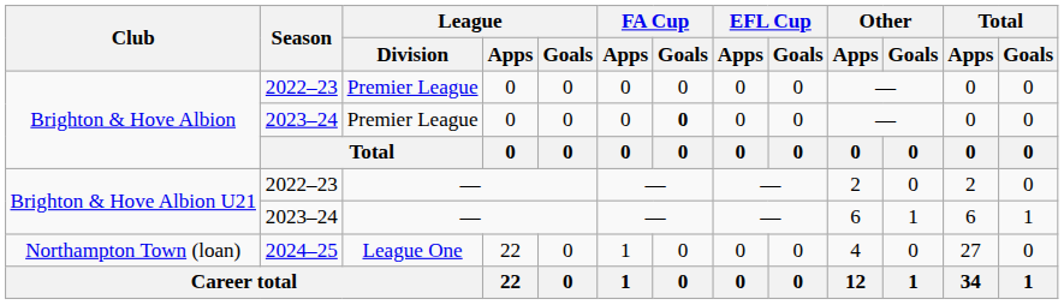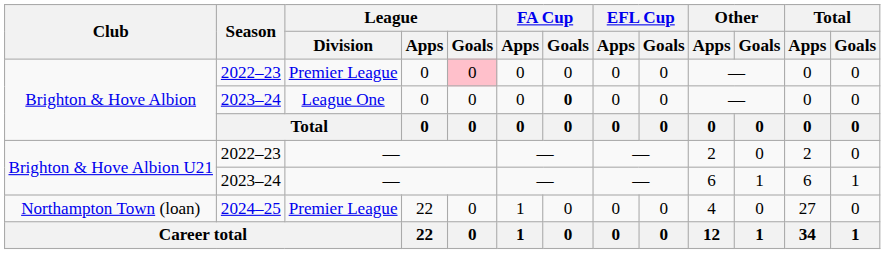 <table class="wikitable" style="text-align:center">
 <tr>
 <th rowspan="2">Club</th>
 <th rowspan="2">Season</th>
 <th colspan="3">League</th>
 <th colspan="2"><a href='#'>FA Cup</a></th>
 <th colspan="2"><a href='#'>EFL Cup</a></th>
 <th colspan="2">Other</th>
 <th colspan="2">Total</th>
 </tr>
 <tr>
 <th>Division</th>
 <th>Apps</th>
 <th>Goals</th>
 <th>Apps</th>
 <th>Goals</th>
 <th>Apps</th>
 <th>Goals</th>
 <th>Apps</th>
 <th>Goals</th>
 <th>Apps</th>
 <th>Goals</th>
 </tr>
 <tr>
 <td rowspan="3"><a href='#'>Brighton & Hove Albion</a></td>
 <td><a href='#'>2022–23</a></td>
 <td><a href='#'>Premier League</a></td>
 <td>0</td>
-<td>0</td>
+<td style="background: pink;">0</td>
 <td>0</td>
 <td>0</td>
 <td>0</td>
 <td>0</td>
 <td colspan="2">—</td>
 <td>0</td>
 <td>0</td>
 </tr>
 <tr>
 <td><a href='#'>2023–24</a></td>
-<td>Premier League</td>
+<td><a href='#'>League One</a></td>
 <td>0</td>
 <td>0</td>
 <td>0</td>
 <td><strong>0</strong></td>
 <td>0</td>
 <td>0</td>
 <td colspan="2">—</td>
 <td>0</td>
 <td>0</td>
 </tr>
 <tr>
 <th colspan=2>Total</th>
 <th>0</th>
 <th>0</th>
 <th>0</th>
 <th>0</th>
 <th>0</th>
 <th>0</th>
 <th>0</th>
 <th>0</th>
 <th>0</th>
 <th>0</th>
 </tr>
 <tr>
 <td rowspan="2"><a href='#'>Brighton & Hove Albion U21</a></td>
 <td>2022–23</td>
 <td colspan="3">—</td>
 <td colspan="2">—</td>
 <td colspan="2">—</td>
 <td>2</td>
 <td>0</td>
 <td>2</td>
 <td>0</td>
 </tr>
 <tr>
 <td>2023–24</td>
 <td colspan="3">—</td>
 <td colspan="2">—</td>
 <td colspan="2">—</td>
 <td>6</td>
 <td>1</td>
 <td>6</td>
 <td>1</td>
 </tr>
 <tr>
 <td><a href='#'>Northampton Town</a> (loan)</td>
 <td><a href='#'>2024–25</a></td>
-<td><a href='#'>League One</a></td>
+<td><a href='#'>Premier League</a></td>
 <td>22</td>
 <td>0</td>
 <td>1</td>
 <td>0</td>
 <td>0</td>
 <td>0</td>
 <td>4</td>
 <td>0</td>
 <td>27</td>
 <td>0</td>
 </tr>
 <tr>
 <th colspan="3">Career total</th>
 <th>22</th>
 <th>0</th>
 <th>1</th>
 <th>0</th>
 <th>0</th>
 <th>0</th>
 <th>12</th>
 <th>1</th>
 <th>34</th>
 <th>1</th>
 </tr>
 </table>
